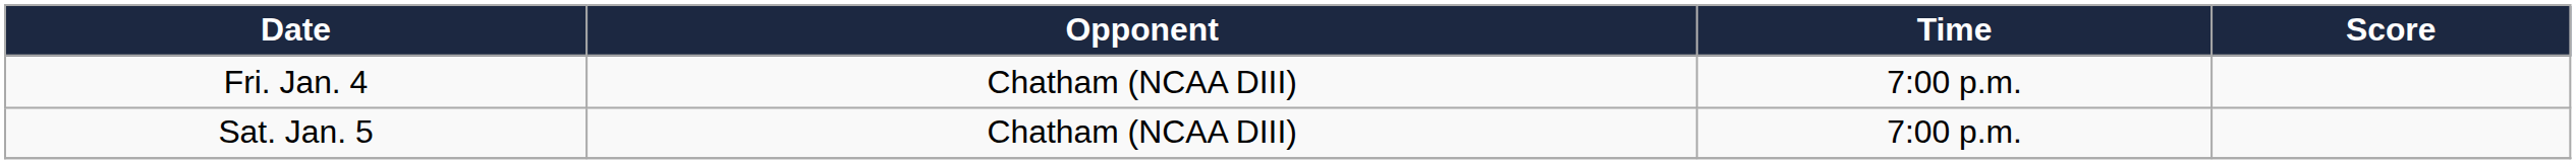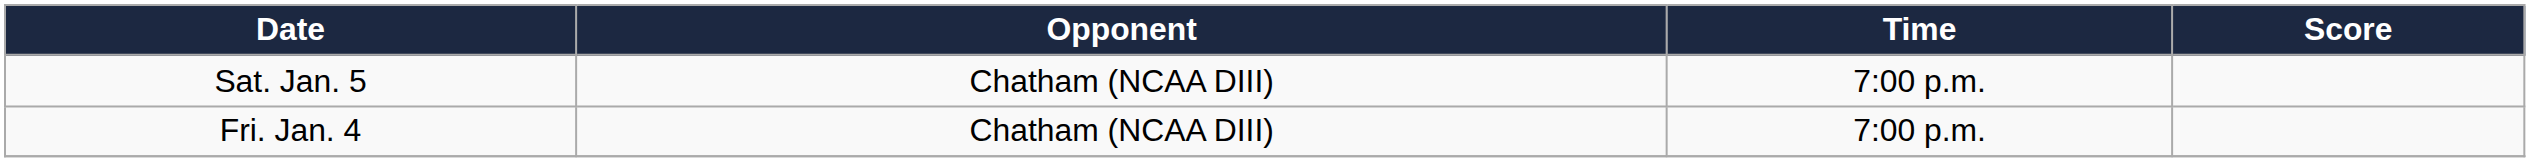 <table class="wikitable" width="80%">
 <tr align="center"  style=" background:#1c2841; color:white;">
 <td><strong>Date</strong></td>
 <td><strong>Opponent</strong></td>
 <td><strong>Time</strong></td>
 <td><strong>Score</strong></td>
 </tr>
 <tr align="center" bgcolor="">
-<td>Fri. Jan. 4</td>
+<td>Sat. Jan. 5</td>
 <td>Chatham (NCAA DIII)</td>
 <td>7:00 p.m.</td>
 <td></td>
 </tr>
 <tr align="center" bgcolor="">
-<td>Sat. Jan. 5</td>
+<td>Fri. Jan. 4</td>
 <td>Chatham (NCAA DIII)</td>
 <td>7:00 p.m.</td>
 <td></td>
 </tr>
 <tr align="center" bgcolor="">
 </tr>
 </table>
